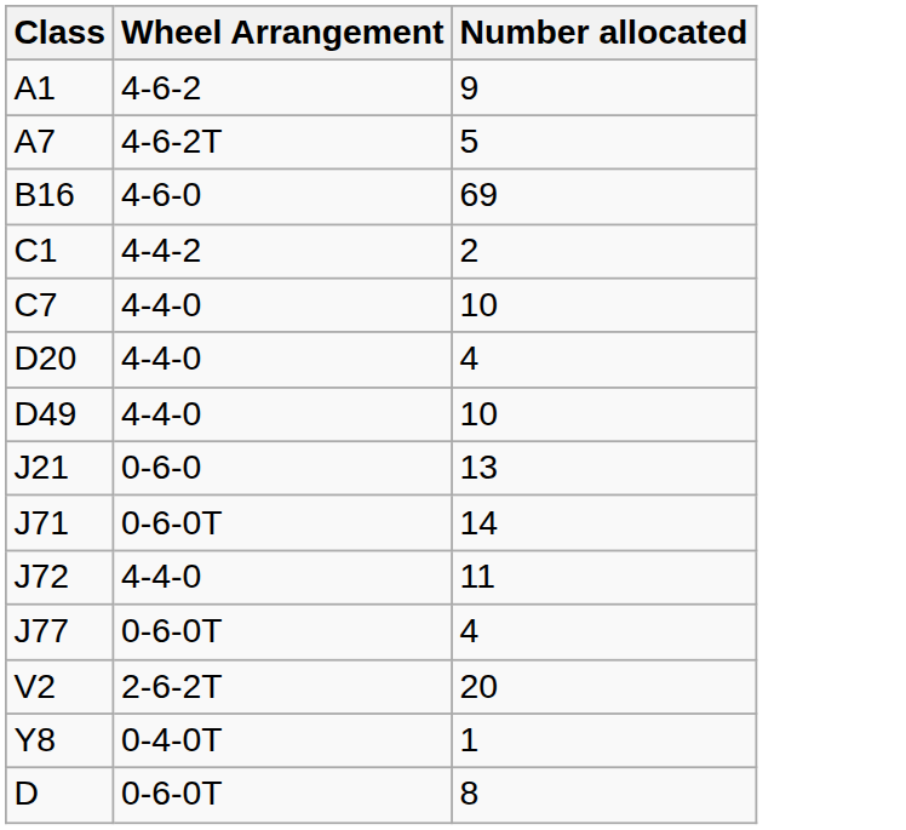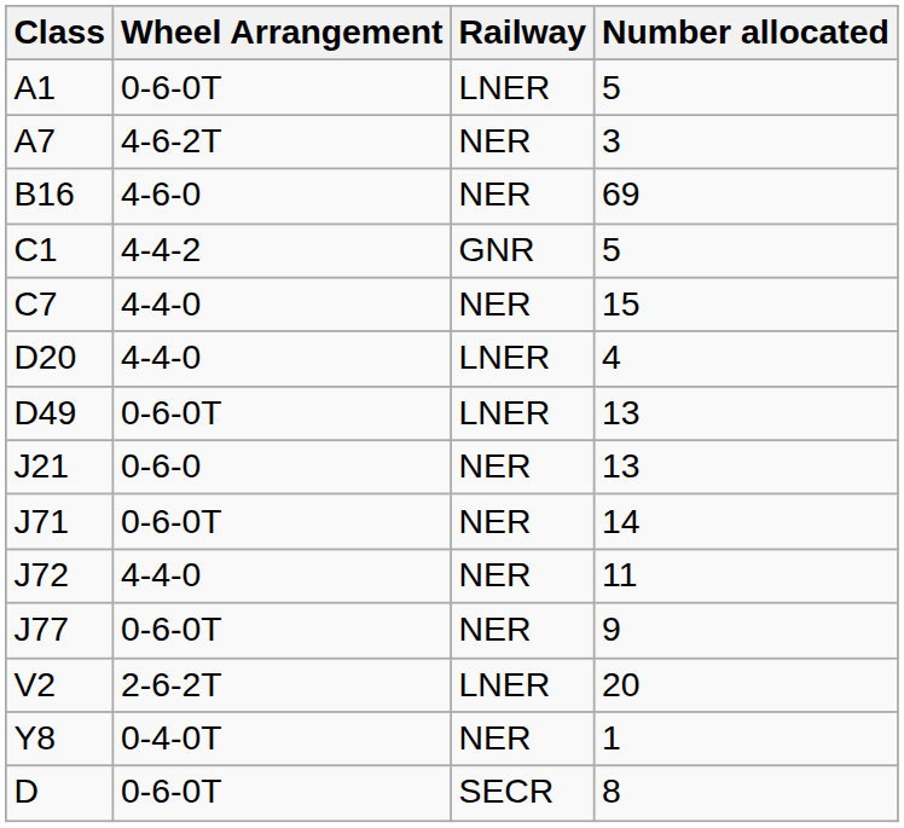 <table class="wikitable">
 <tr>
 <th>Class</th>
 <th>Wheel Arrangement</th>
+<th>Railway</th>
 <th>Number allocated</th>
 </tr>
 <tr>
 <td>A1</td>
-<td>4-6-2</td>
-<td>9</td>
+<td>0-6-0T</td>
+<td>LNER</td>
+<td>5</td>
 </tr>
 <tr>
 <td>A7</td>
 <td>4-6-2T</td>
-<td>5</td>
+<td>NER</td>
+<td>3</td>
 </tr>
 <tr>
 <td>B16</td>
 <td>4-6-0</td>
+<td>NER</td>
 <td>69</td>
 </tr>
 <tr>
 <td>C1</td>
 <td>4-4-2</td>
-<td>2</td>
+<td>GNR</td>
+<td>5</td>
 </tr>
 <tr>
 <td>C7</td>
 <td>4-4-0</td>
-<td>10</td>
+<td>NER</td>
+<td>15</td>
 </tr>
 <tr>
 <td>D20</td>
 <td>4-4-0</td>
+<td>LNER</td>
 <td>4</td>
 </tr>
 <tr>
 <td>D49</td>
-<td>4-4-0</td>
-<td>10</td>
+<td>0-6-0T</td>
+<td>LNER</td>
+<td>13</td>
 </tr>
 <tr>
 <td>J21</td>
 <td>0-6-0</td>
+<td>NER</td>
 <td>13</td>
 </tr>
 <tr>
 <td>J71</td>
 <td>0-6-0T</td>
+<td>NER</td>
 <td>14</td>
 </tr>
 <tr>
 <td>J72</td>
 <td>4-4-0</td>
+<td>NER</td>
 <td>11</td>
 </tr>
 <tr>
 <td>J77</td>
 <td>0-6-0T</td>
-<td>4</td>
+<td>NER</td>
+<td>9</td>
 </tr>
 <tr>
 <td>V2</td>
 <td>2-6-2T</td>
+<td>LNER</td>
 <td>20</td>
 </tr>
 <tr>
 <td>Y8</td>
 <td>0-4-0T</td>
+<td>NER</td>
 <td>1</td>
 </tr>
 <tr>
 <td>D</td>
 <td>0-6-0T</td>
+<td>SECR</td>
 <td>8</td>
 </tr>
 </table>
